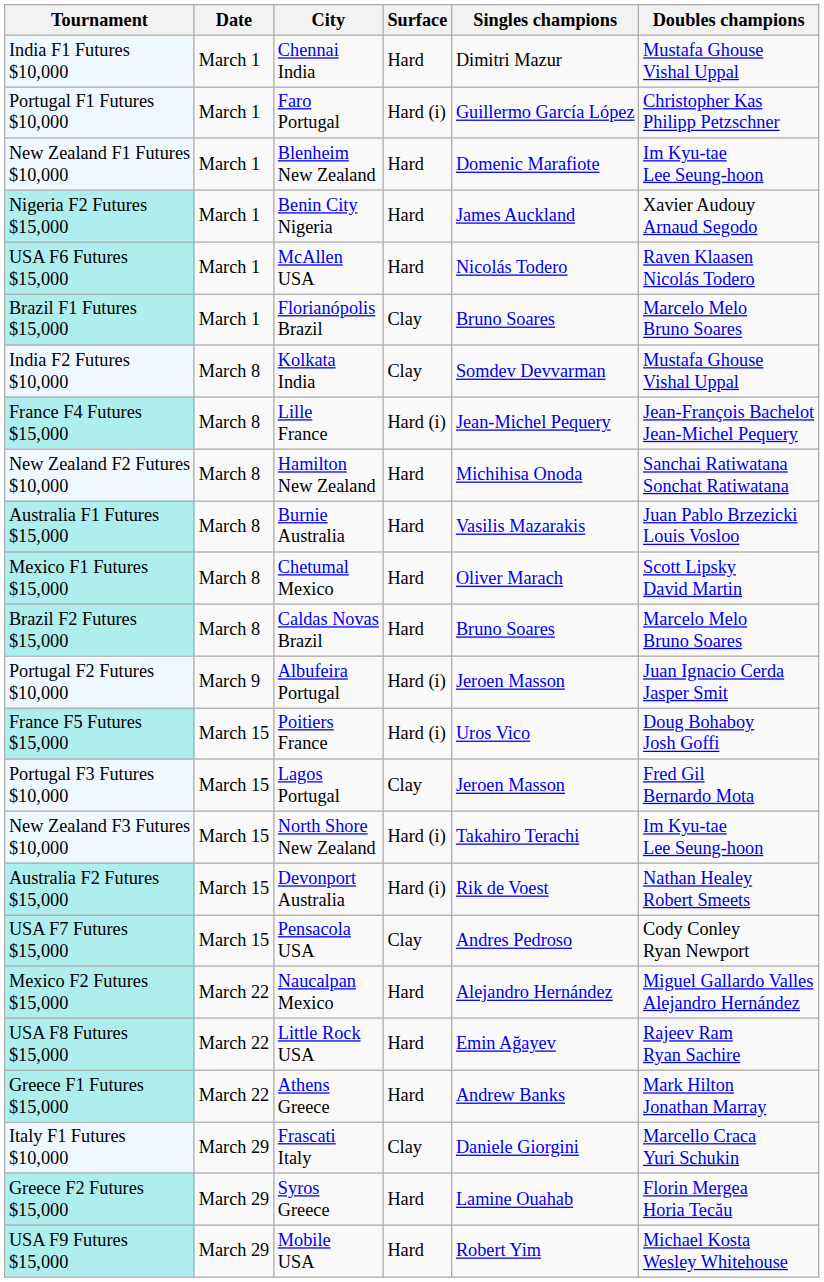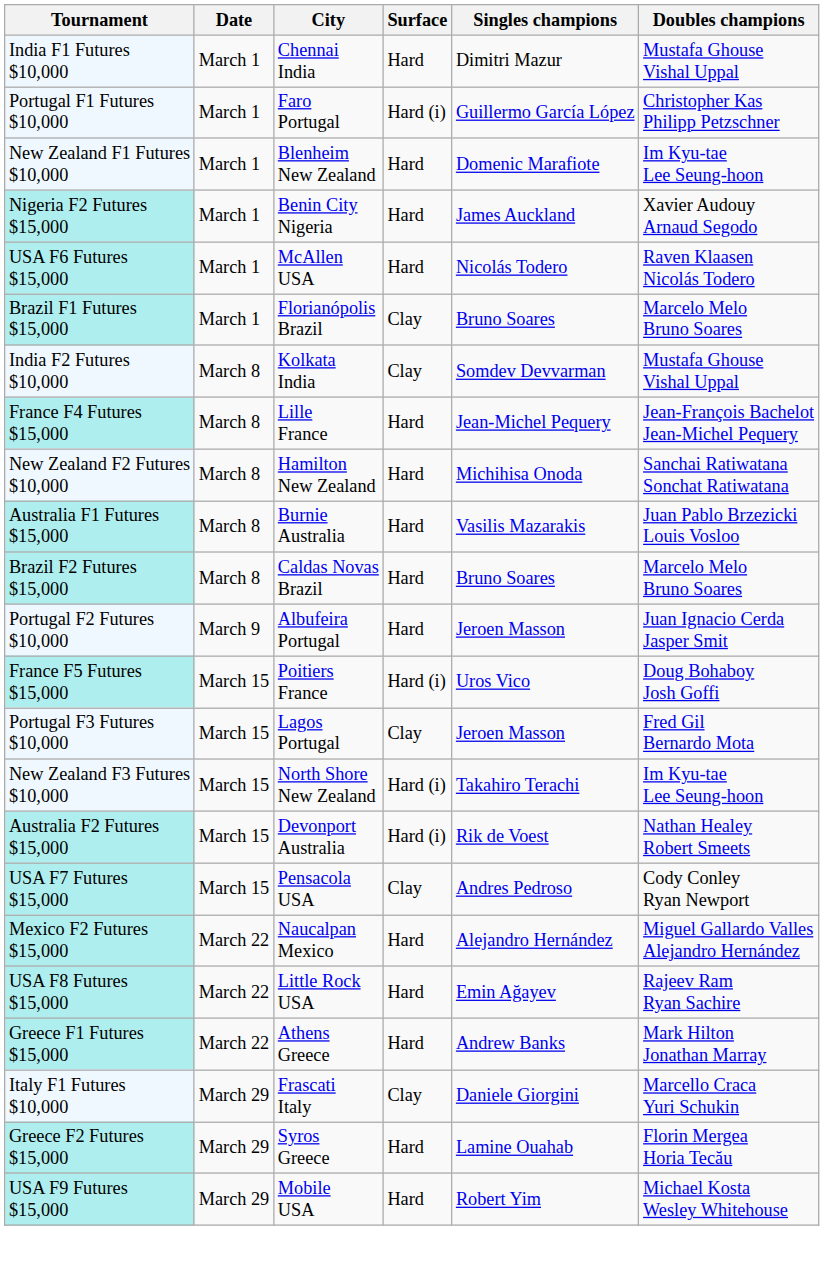 <table class="sortable wikitable" style="font-size:90%">
 <tr>
 <th>Tournament</th>
 <th>Date</th>
 <th>City</th>
 <th>Surface</th>
 <th>Singles champions</th>
 <th>Doubles champions</th>
 </tr>
 <tr>
 <td style="background:#f0f8ff;">India F1 Futures<br>$10,000</td>
 <td>March 1</td>
 <td><a href='#'>Chennai</a><br>India</td>
 <td>Hard</td>
 <td> Dimitri Mazur</td>
 <td> <a href='#'>Mustafa Ghouse</a><br> <a href='#'>Vishal Uppal</a></td>
 </tr>
 <tr>
 <td style="background:#f0f8ff;">Portugal F1 Futures<br>$10,000</td>
 <td>March 1</td>
 <td><a href='#'>Faro</a><br>Portugal</td>
 <td>Hard (i)</td>
 <td> <a href='#'>Guillermo García López</a></td>
 <td> <a href='#'>Christopher Kas</a><br> <a href='#'>Philipp Petzschner</a></td>
 </tr>
 <tr>
 <td style="background:#f0f8ff;">New Zealand F1 Futures<br>$10,000</td>
 <td>March 1</td>
 <td><a href='#'>Blenheim</a><br>New Zealand</td>
 <td>Hard</td>
 <td> <a href='#'>Domenic Marafiote</a></td>
 <td> <a href='#'>Im Kyu-tae</a><br> <a href='#'>Lee Seung-hoon</a></td>
 </tr>
 <tr>
 <td style="background:#afeeee;">Nigeria F2 Futures<br>$15,000</td>
 <td>March 1</td>
 <td><a href='#'>Benin City</a><br>Nigeria</td>
 <td>Hard</td>
 <td> <a href='#'>James Auckland</a></td>
 <td> Xavier Audouy<br> <a href='#'>Arnaud Segodo</a></td>
 </tr>
 <tr>
 <td style="background:#afeeee;">USA F6 Futures<br>$15,000</td>
 <td>March 1</td>
 <td><a href='#'>McAllen</a><br>USA</td>
 <td>Hard</td>
 <td> <a href='#'>Nicolás Todero</a></td>
 <td> <a href='#'>Raven Klaasen</a><br> <a href='#'>Nicolás Todero</a></td>
 </tr>
 <tr>
 <td style="background:#afeeee;">Brazil F1 Futures<br>$15,000</td>
 <td>March 1</td>
 <td><a href='#'>Florianópolis</a><br>Brazil</td>
 <td>Clay</td>
 <td> <a href='#'>Bruno Soares</a></td>
 <td> <a href='#'>Marcelo Melo</a><br> <a href='#'>Bruno Soares</a></td>
 </tr>
 <tr>
 <td style="background:#f0f8ff;">India F2 Futures<br>$10,000</td>
 <td>March 8</td>
 <td><a href='#'>Kolkata</a><br>India</td>
 <td>Clay</td>
 <td> <a href='#'>Somdev Devvarman</a></td>
 <td> <a href='#'>Mustafa Ghouse</a><br> <a href='#'>Vishal Uppal</a></td>
 </tr>
 <tr>
 <td style="background:#afeeee;">France F4 Futures<br>$15,000</td>
 <td>March 8</td>
 <td><a href='#'>Lille</a><br>France</td>
-<td>Hard (i)</td>
+<td>Hard</td>
 <td> <a href='#'>Jean-Michel Pequery</a></td>
 <td> <a href='#'>Jean-François Bachelot</a><br> <a href='#'>Jean-Michel Pequery</a></td>
 </tr>
 <tr>
 <td style="background:#f0f8ff;">New Zealand F2 Futures<br>$10,000</td>
 <td>March 8</td>
 <td><a href='#'>Hamilton</a><br>New Zealand</td>
 <td>Hard</td>
 <td> <a href='#'>Michihisa Onoda</a></td>
 <td> <a href='#'>Sanchai Ratiwatana</a><br> <a href='#'>Sonchat Ratiwatana</a></td>
 </tr>
 <tr>
 <td style="background:#afeeee;">Australia F1 Futures<br>$15,000</td>
 <td>March 8</td>
 <td><a href='#'>Burnie</a><br>Australia</td>
 <td>Hard</td>
 <td> <a href='#'>Vasilis Mazarakis</a></td>
 <td> <a href='#'>Juan Pablo Brzezicki</a><br> <a href='#'>Louis Vosloo</a></td>
 </tr>
 <tr>
-<td style="background:#afeeee;">Mexico F1 Futures<br>$15,000</td>
-<td>March 8</td>
-<td><a href='#'>Chetumal</a><br>Mexico</td>
-<td>Hard</td>
-<td> <a href='#'>Oliver Marach</a></td>
-<td> <a href='#'>Scott Lipsky</a><br> <a href='#'>David Martin</a></td>
-</tr>
-<tr>
 <td style="background:#afeeee;">Brazil F2 Futures<br>$15,000</td>
 <td>March 8</td>
 <td><a href='#'>Caldas Novas</a><br>Brazil</td>
 <td>Hard</td>
 <td> <a href='#'>Bruno Soares</a></td>
 <td> <a href='#'>Marcelo Melo</a><br> <a href='#'>Bruno Soares</a></td>
 </tr>
 <tr>
 <td style="background:#f0f8ff;">Portugal F2 Futures<br>$10,000</td>
 <td>March 9</td>
 <td><a href='#'>Albufeira</a><br>Portugal</td>
-<td>Hard (i)</td>
+<td>Hard</td>
 <td> <a href='#'>Jeroen Masson</a></td>
 <td> <a href='#'>Juan Ignacio Cerda</a><br> <a href='#'>Jasper Smit</a></td>
 </tr>
 <tr>
 <td style="background:#afeeee;">France F5 Futures<br>$15,000</td>
 <td>March 15</td>
 <td><a href='#'>Poitiers</a><br>France</td>
 <td>Hard (i)</td>
 <td> <a href='#'>Uros Vico</a></td>
 <td> <a href='#'>Doug Bohaboy</a><br> <a href='#'>Josh Goffi</a></td>
 </tr>
 <tr>
 <td style="background:#f0f8ff;">Portugal F3 Futures<br>$10,000</td>
 <td>March 15</td>
 <td><a href='#'>Lagos</a><br>Portugal</td>
 <td>Clay</td>
 <td> <a href='#'>Jeroen Masson</a></td>
 <td> <a href='#'>Fred Gil</a><br> <a href='#'>Bernardo Mota</a></td>
 </tr>
 <tr>
 <td style="background:#f0f8ff;">New Zealand F3 Futures<br>$10,000</td>
 <td>March 15</td>
 <td><a href='#'>North Shore</a><br>New Zealand</td>
 <td>Hard (i)</td>
 <td> <a href='#'>Takahiro Terachi</a></td>
 <td> <a href='#'>Im Kyu-tae</a><br> <a href='#'>Lee Seung-hoon</a></td>
 </tr>
 <tr>
 <td style="background:#afeeee;">Australia F2 Futures<br>$15,000</td>
 <td>March 15</td>
 <td><a href='#'>Devonport</a><br>Australia</td>
 <td>Hard (i)</td>
 <td> <a href='#'>Rik de Voest</a></td>
 <td> <a href='#'>Nathan Healey</a><br> <a href='#'>Robert Smeets</a></td>
 </tr>
 <tr>
 <td style="background:#afeeee;">USA F7 Futures<br>$15,000</td>
 <td>March 15</td>
 <td><a href='#'>Pensacola</a><br>USA</td>
 <td>Clay</td>
 <td> <a href='#'>Andres Pedroso</a></td>
 <td> Cody Conley<br> Ryan Newport</td>
 </tr>
 <tr>
 <td style="background:#afeeee;">Mexico F2 Futures<br>$15,000</td>
 <td>March 22</td>
 <td><a href='#'>Naucalpan</a><br>Mexico</td>
 <td>Hard</td>
 <td> <a href='#'>Alejandro Hernández</a></td>
 <td> <a href='#'>Miguel Gallardo Valles</a><br> <a href='#'>Alejandro Hernández</a></td>
 </tr>
 <tr>
 <td style="background:#afeeee;">USA F8 Futures<br>$15,000</td>
 <td>March 22</td>
 <td><a href='#'>Little Rock</a><br>USA</td>
 <td>Hard</td>
 <td> <a href='#'>Emin Ağayev</a></td>
 <td> <a href='#'>Rajeev Ram</a><br> <a href='#'>Ryan Sachire</a></td>
 </tr>
 <tr>
 <td style="background:#afeeee;">Greece F1 Futures<br>$15,000</td>
 <td>March 22</td>
 <td><a href='#'>Athens</a><br>Greece</td>
 <td>Hard</td>
 <td> <a href='#'>Andrew Banks</a></td>
 <td> <a href='#'>Mark Hilton</a><br> <a href='#'>Jonathan Marray</a></td>
 </tr>
 <tr>
 <td style="background:#f0f8ff;">Italy F1 Futures<br>$10,000</td>
 <td>March 29</td>
 <td><a href='#'>Frascati</a><br>Italy</td>
 <td>Clay</td>
 <td> <a href='#'>Daniele Giorgini</a></td>
 <td> <a href='#'>Marcello Craca</a><br> <a href='#'>Yuri Schukin</a></td>
 </tr>
 <tr>
 <td style="background:#afeeee;">Greece F2 Futures<br>$15,000</td>
 <td>March 29</td>
 <td><a href='#'>Syros</a><br>Greece</td>
 <td>Hard</td>
 <td> <a href='#'>Lamine Ouahab</a></td>
 <td> <a href='#'>Florin Mergea</a><br> <a href='#'>Horia Tecău</a></td>
 </tr>
 <tr>
 <td style="background:#afeeee;">USA F9 Futures<br>$15,000</td>
 <td>March 29</td>
 <td><a href='#'>Mobile</a><br>USA</td>
 <td>Hard</td>
 <td> <a href='#'>Robert Yim</a></td>
 <td> <a href='#'>Michael Kosta</a><br> <a href='#'>Wesley Whitehouse</a></td>
 </tr>
 </table>
